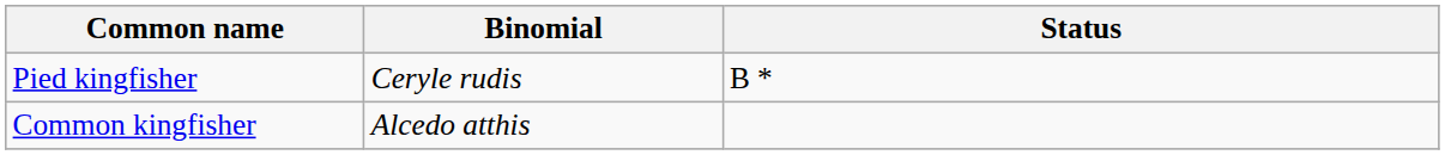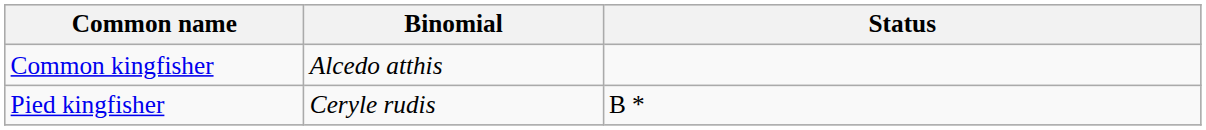 <table width=60% class="wikitable">
 <tr>
 <th width=15%>Common name</th>
 <th width=15%>Binomial</th>
 <th width=30%>Status</th>
 </tr>
 <tr>
+<td><a href='#'>Common kingfisher</a></td>
+<td><em>Alcedo atthis</em></td>
+<td></td>
+</tr>
+<tr>
 <td><a href='#'>Pied kingfisher</a></td>
 <td><em>Ceryle rudis</em></td>
 <td>B *</td>
 </tr>
-<tr>
-<td><a href='#'>Common kingfisher</a></td>
-<td><em>Alcedo atthis</em></td>
-<td></td>
-</tr>
 </table>
